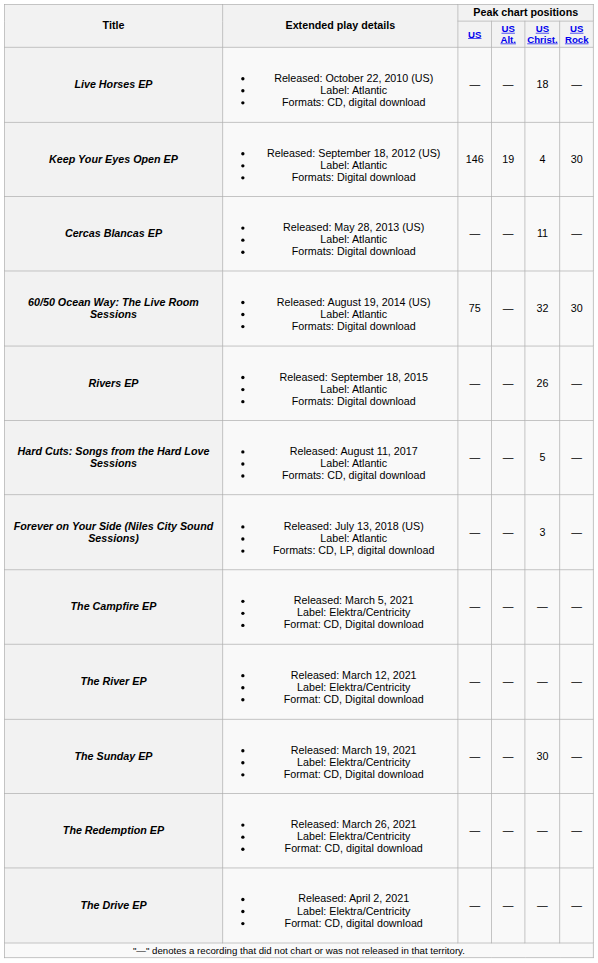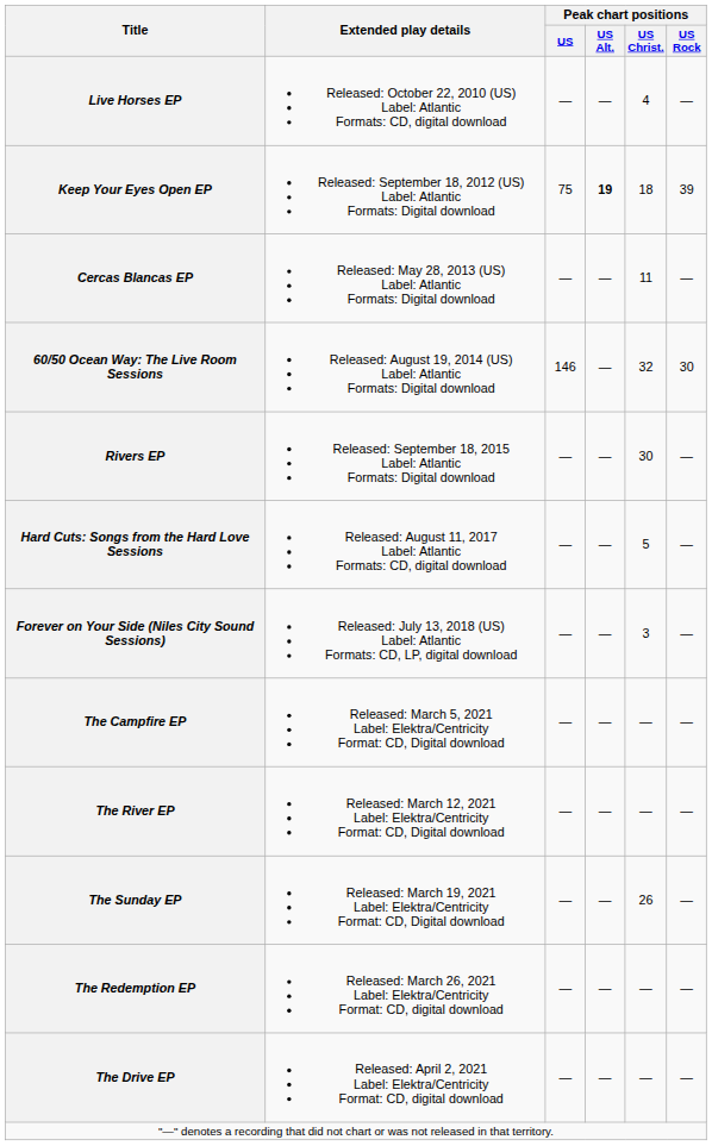 <table class="wikitable plainrowheaders" style="text-align:center;">
 <tr>
 <th scope="col" rowspan="2" style="width:19.9em;">Title</th>
 <th scope="col" rowspan="2" style="width:21.5em;">Extended play details</th>
 <th scope="col" colspan="4">Peak chart positions</th>
 </tr>
 <tr>
 <th scope="col" style="width:3em;font-size:90%;"><a href='#'>US</a><br></th>
 <th scope="col" style="width:3em;font-size:90%;"><a href='#'>US<br>Alt.</a><br></th>
 <th scope="col" style="width:3em;font-size:90%;"><a href='#'>US<br>Christ.</a></th>
 <th scope="col" style="width:3em;font-size:90%;"><a href='#'>US<br>Rock</a><br></th>
 </tr>
 <tr>
 <th scope="row"><em>Live Horses EP</em></th>
 <td><br><ul><li>Released: October 22, 2010 <span>(US)</span></li><li>Label: Atlantic</li><li>Formats: CD, digital download</li></ul></td>
 <td>—</td>
 <td>—</td>
-<td>18</td>
+<td>4</td>
 <td>—</td>
 </tr>
 <tr>
 <th scope="row"><em>Keep Your Eyes Open EP</em></th>
 <td><br><ul><li>Released: September 18, 2012 <span>(US)</span></li><li>Label: Atlantic</li><li>Formats: Digital download</li></ul></td>
-<td>146</td>
-<td>19</td>
-<td>4</td>
-<td>30</td>
+<td>75</td>
+<td><strong>19</strong></td>
+<td>18</td>
+<td>39</td>
 </tr>
 <tr>
 <th scope="row"><em>Cercas Blancas EP</em></th>
 <td><br><ul><li>Released: May 28, 2013 <span>(US)</span></li><li>Label: Atlantic</li><li>Formats: Digital download</li></ul></td>
 <td>—</td>
 <td>—</td>
 <td>11</td>
 <td>—</td>
 </tr>
 <tr>
 <th scope="row"><em>60/50 Ocean Way: The Live Room Sessions</em></th>
 <td><br><ul><li>Released: August 19, 2014 <span>(US)</span></li><li>Label: Atlantic</li><li>Formats: Digital download</li></ul></td>
-<td>75</td>
+<td>146</td>
 <td>—</td>
 <td>32</td>
 <td>30</td>
 </tr>
 <tr>
 <th scope="row"><em>Rivers EP</em></th>
 <td><br><ul><li>Released: September 18, 2015</li><li>Label: Atlantic</li><li>Formats: Digital download</li></ul></td>
 <td>—</td>
 <td>—</td>
-<td>26</td>
+<td>30</td>
 <td>—</td>
 </tr>
 <tr>
 <th scope="row"><em>Hard Cuts: Songs from the Hard Love Sessions</em></th>
 <td><br><ul><li>Released: August 11, 2017</li><li>Label: Atlantic</li><li>Formats: CD, digital download</li></ul></td>
 <td>—</td>
 <td>—</td>
 <td>5</td>
 <td>—</td>
 </tr>
 <tr>
 <th scope="row"><em>Forever on Your Side (Niles City Sound Sessions)</em></th>
 <td><br><ul><li>Released: July 13, 2018 <span>(US)</span></li><li>Label: Atlantic</li><li>Formats: CD, LP, digital download</li></ul></td>
 <td>—</td>
 <td>—</td>
 <td>3</td>
 <td>—</td>
 </tr>
 <tr>
 <th scope="row"><em>The Campfire EP</em></th>
 <td><br><ul><li>Released: March 5, 2021</li><li>Label: Elektra/Centricity</li><li>Format: CD, Digital download</li></ul></td>
 <td>—</td>
 <td>—</td>
 <td>—</td>
 <td>—</td>
 </tr>
 <tr>
 <th scope="row"><em>The River EP</em></th>
 <td><br><ul><li>Released: March 12, 2021</li><li>Label: Elektra/Centricity</li><li>Format: CD, Digital download</li></ul></td>
 <td>—</td>
 <td>—</td>
 <td>—</td>
 <td>—</td>
 </tr>
 <tr>
 <th scope="row"><em>The Sunday EP</em></th>
 <td><br><ul><li>Released: March 19, 2021</li><li>Label: Elektra/Centricity</li><li>Format: CD, Digital download</li></ul></td>
 <td>—</td>
 <td>—</td>
-<td>30</td>
+<td>26</td>
 <td>—</td>
 </tr>
 <tr>
 <th scope="row"><em>The Redemption EP</em></th>
 <td><br><ul><li>Released: March 26, 2021</li><li>Label: Elektra/Centricity</li><li>Format: CD, digital download</li></ul></td>
 <td>—</td>
 <td>—</td>
 <td>—</td>
 <td>—</td>
 </tr>
 <tr>
 <th scope="row"><em>The Drive EP</em></th>
 <td><br><ul><li>Released: April 2, 2021</li><li>Label: Elektra/Centricity</li><li>Format: CD, digital download</li></ul></td>
 <td>—</td>
 <td>—</td>
 <td>—</td>
 <td>—</td>
 </tr>
 <tr>
 <td colspan="7" style="font-size:90%">"—" denotes a recording that did not chart or was not released in that territory.</td>
 </tr>
 </table>
